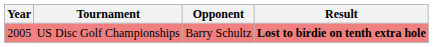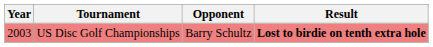 <table class="wikitable">
 <tr>
 <th>Year</th>
 <th>Tournament</th>
 <th>Opponent</th>
 <th>Result</th>
 </tr>
 <tr style="background:#f08080;">
-<td>2005</td>
+<td>2003</td>
 <td>US Disc Golf Championships</td>
 <td>Barry Schultz</td>
 <td><strong>Lost to birdie on tenth extra hole </strong></td>
 </tr>
 </table>
